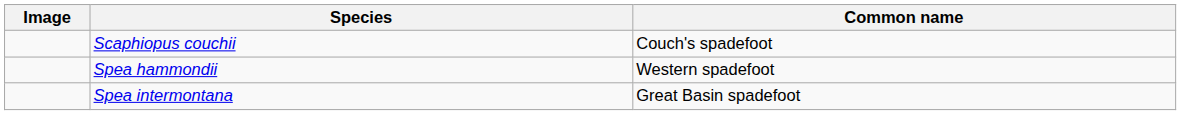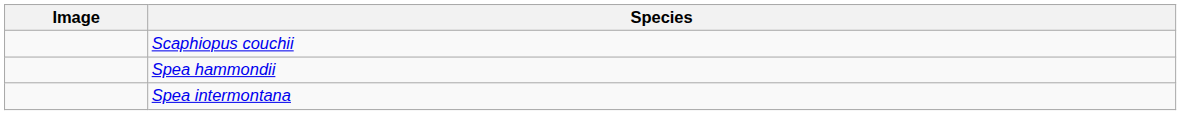 <table width=90% class="wikitable">
 <tr>
 <th width=3%>Image</th>
 <th width=25%>Species</th>
-<th width=25%>Common name</th>
 </tr>
 <tr>
 <td></td>
 <td><em><a href='#'>Scaphiopus couchii</a></em></td>
-<td>Couch's spadefoot</td>
 </tr>
 <tr>
 <td></td>
 <td><em><a href='#'>Spea hammondii</a></em></td>
-<td>Western spadefoot</td>
 </tr>
 <tr>
 <td></td>
 <td><em><a href='#'>Spea intermontana</a></em></td>
-<td>Great Basin spadefoot</td>
 </tr>
 </table>
